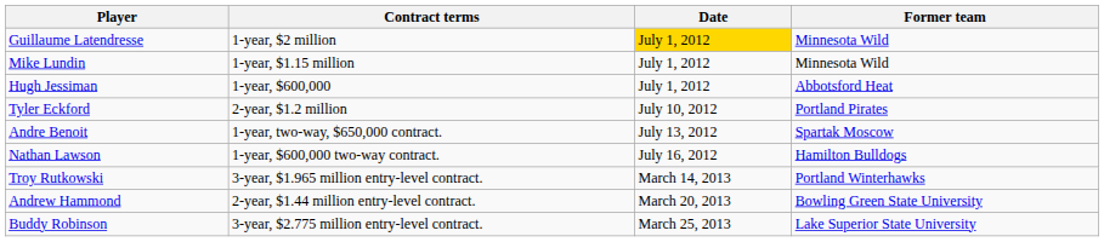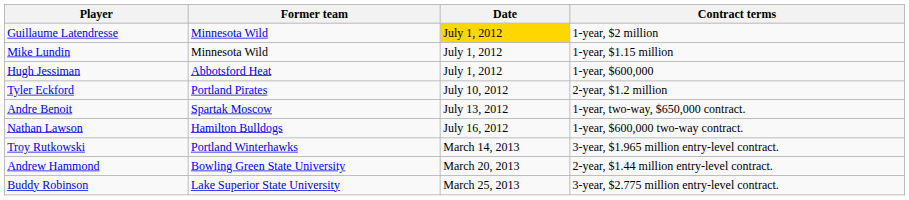 <table class="wikitable" style="width:95%;">
 <tr style="text-align:center; background:#ddd;">
 <th>Player</th>
+<th>Former team</th>
+<th>Date</th>
 <th>Contract terms</th>
-<th>Date</th>
-<th>Former team</th>
 </tr>
 <tr>
 <td><a href='#'>Guillaume Latendresse</a></td>
+<td><a href='#'>Minnesota Wild</a></td>
+<td style="background: gold;">July 1, 2012</td>
 <td>1-year, $2 million</td>
-<td style="background: gold;">July 1, 2012</td>
-<td><a href='#'>Minnesota Wild</a></td>
 </tr>
 <tr>
 <td><a href='#'>Mike Lundin</a></td>
+<td>Minnesota Wild</td>
+<td>July 1, 2012</td>
 <td>1-year, $1.15 million</td>
-<td>July 1, 2012</td>
-<td>Minnesota Wild</td>
 </tr>
 <tr>
 <td><a href='#'>Hugh Jessiman</a></td>
+<td><a href='#'>Abbotsford Heat</a></td>
+<td>July 1, 2012</td>
 <td>1-year, $600,000</td>
-<td>July 1, 2012</td>
-<td><a href='#'>Abbotsford Heat</a></td>
 </tr>
 <tr>
 <td><a href='#'>Tyler Eckford</a></td>
+<td><a href='#'>Portland Pirates</a></td>
+<td>July 10, 2012</td>
 <td>2-year, $1.2 million</td>
-<td>July 10, 2012</td>
-<td><a href='#'>Portland Pirates</a></td>
 </tr>
 <tr>
 <td><a href='#'>Andre Benoit</a></td>
+<td><a href='#'>Spartak Moscow</a></td>
+<td>July 13, 2012</td>
 <td>1-year, two-way, $650,000 contract.</td>
-<td>July 13, 2012</td>
-<td><a href='#'>Spartak Moscow</a></td>
 </tr>
 <tr>
 <td><a href='#'>Nathan Lawson</a></td>
+<td><a href='#'>Hamilton Bulldogs</a></td>
+<td>July 16, 2012</td>
 <td>1-year, $600,000 two-way contract.</td>
-<td>July 16, 2012</td>
-<td><a href='#'>Hamilton Bulldogs</a></td>
 </tr>
 <tr>
 <td><a href='#'>Troy Rutkowski</a></td>
+<td><a href='#'>Portland Winterhawks</a></td>
+<td>March 14, 2013</td>
 <td>3-year, $1.965 million entry-level contract.</td>
-<td>March 14, 2013</td>
-<td><a href='#'>Portland Winterhawks</a></td>
 </tr>
 <tr>
 <td><a href='#'>Andrew Hammond</a></td>
+<td><a href='#'>Bowling Green State University</a></td>
+<td>March 20, 2013</td>
 <td>2-year, $1.44 million entry-level contract.</td>
-<td>March 20, 2013</td>
-<td><a href='#'>Bowling Green State University</a></td>
 </tr>
 <tr>
 <td><a href='#'>Buddy Robinson</a></td>
+<td><a href='#'>Lake Superior State University</a></td>
+<td>March 25, 2013</td>
 <td>3-year, $2.775 million entry-level contract.</td>
-<td>March 25, 2013</td>
-<td><a href='#'>Lake Superior State University</a></td>
 </tr>
 </table>
